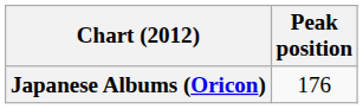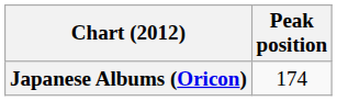 <table class="wikitable plainrowheaders" style="text-align:center">
 <tr>
 <th scope="col">Chart (2012)</th>
 <th scope="col">Peak<br>position</th>
 </tr>
 <tr>
 <th scope="row">Japanese Albums (<a href='#'>Oricon</a>)</th>
-<td align="center">176</td>
+<td align="center">174</td>
 </tr>
 </table>
